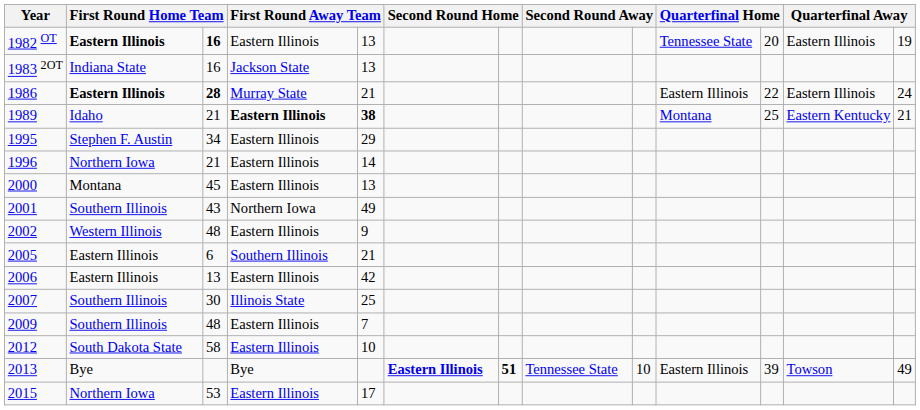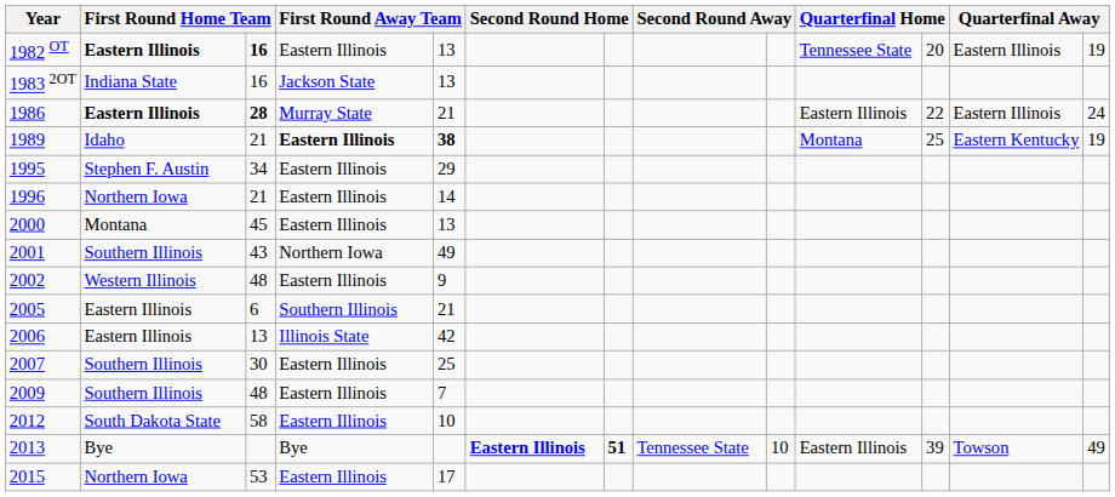 <table class="wikitable">
 <tr>
 <th>Year</th>
 <th colspan="2">First Round <a href='#'>Home Team</a></th>
 <th colspan="2">First Round <a href='#'>Away Team</a></th>
 <th colspan="2">Second Round Home</th>
 <th colspan="2">Second Round Away</th>
 <th colspan="2"><a href='#'>Quarterfinal</a> Home</th>
 <th colspan = "2">Quarterfinal Away</th>
 </tr>
 <tr>
 <td><a href='#'>1982</a> <sup><a href='#'>OT</a></sup></td>
 <td><strong>Eastern Illinois</strong></td>
 <td><strong>16</strong></td>
 <td>Eastern Illinois</td>
 <td>13</td>
 <td></td>
 <td></td>
 <td></td>
 <td></td>
 <td><a href='#'>Tennessee State</a></td>
 <td>20</td>
 <td>Eastern Illinois</td>
 <td>19</td>
 </tr>
 <tr>
 <td><a href='#'>1983</a> <sup>2OT</sup></td>
 <td><a href='#'>Indiana State</a></td>
 <td>16</td>
 <td><a href='#'>Jackson State</a></td>
 <td>13</td>
 <td></td>
 <td></td>
 <td></td>
 <td></td>
 <td></td>
 <td></td>
 <td></td>
 <td></td>
 </tr>
 <tr>
 <td><a href='#'>1986</a></td>
 <td><strong>Eastern Illinois</strong></td>
 <td><strong>28</strong></td>
 <td><a href='#'>Murray State</a></td>
 <td>21</td>
 <td></td>
 <td></td>
 <td></td>
 <td></td>
 <td>Eastern Illinois</td>
 <td>22</td>
 <td>Eastern Illinois</td>
 <td>24</td>
 </tr>
 <tr>
 <td><a href='#'>1989</a></td>
 <td><a href='#'>Idaho</a></td>
 <td>21</td>
 <td><strong>Eastern Illinois</strong></td>
 <td><strong>38</strong></td>
 <td></td>
 <td></td>
 <td></td>
 <td></td>
 <td><a href='#'>Montana</a></td>
 <td>25</td>
 <td><a href='#'>Eastern Kentucky</a></td>
-<td>21</td>
+<td>19</td>
 </tr>
 <tr>
 <td><a href='#'>1995</a></td>
 <td><a href='#'>Stephen F. Austin</a></td>
 <td>34</td>
 <td>Eastern Illinois</td>
 <td>29</td>
 <td></td>
 <td></td>
 <td></td>
 <td></td>
 <td></td>
 <td></td>
 <td></td>
 <td></td>
 </tr>
 <tr>
 <td><a href='#'>1996</a></td>
 <td><a href='#'>Northern Iowa</a></td>
 <td>21</td>
 <td>Eastern Illinois</td>
 <td>14</td>
 <td></td>
 <td></td>
 <td></td>
 <td></td>
 <td></td>
 <td></td>
 <td></td>
 <td></td>
 </tr>
 <tr>
 <td><a href='#'>2000</a></td>
 <td>Montana</td>
 <td>45</td>
 <td>Eastern Illinois</td>
 <td>13</td>
 <td></td>
 <td></td>
 <td></td>
 <td></td>
 <td></td>
 <td></td>
 <td></td>
 <td></td>
 </tr>
 <tr>
 <td><a href='#'>2001</a></td>
 <td><a href='#'>Southern Illinois</a></td>
 <td>43</td>
 <td>Northern Iowa</td>
 <td>49</td>
 <td></td>
 <td></td>
 <td></td>
 <td></td>
 <td></td>
 <td></td>
 <td></td>
 <td></td>
 </tr>
 <tr>
 <td><a href='#'>2002</a></td>
 <td><a href='#'>Western Illinois</a></td>
 <td>48</td>
 <td>Eastern Illinois</td>
 <td>9</td>
 <td></td>
 <td></td>
 <td></td>
 <td></td>
 <td></td>
 <td></td>
 <td></td>
 <td></td>
 </tr>
 <tr>
 <td><a href='#'>2005</a></td>
 <td>Eastern Illinois</td>
 <td>6</td>
 <td><a href='#'>Southern Illinois</a></td>
 <td>21</td>
 <td></td>
 <td></td>
 <td></td>
 <td></td>
 <td></td>
 <td></td>
 <td></td>
 <td></td>
 </tr>
 <tr>
 <td><a href='#'>2006</a></td>
 <td>Eastern Illinois</td>
 <td>13</td>
-<td>Eastern Illinois</td>
+<td><a href='#'>Illinois State</a></td>
 <td>42</td>
 <td></td>
 <td></td>
 <td></td>
 <td></td>
 <td></td>
 <td></td>
 <td></td>
 <td></td>
 </tr>
 <tr>
 <td><a href='#'>2007</a></td>
 <td><a href='#'>Southern Illinois</a></td>
 <td>30</td>
-<td><a href='#'>Illinois State</a></td>
+<td>Eastern Illinois</td>
 <td>25</td>
 <td></td>
 <td></td>
 <td></td>
 <td></td>
 <td></td>
 <td></td>
 <td></td>
 <td></td>
 </tr>
 <tr>
 <td><a href='#'>2009</a></td>
 <td><a href='#'>Southern Illinois</a></td>
 <td>48</td>
 <td>Eastern Illinois</td>
 <td>7</td>
 <td></td>
 <td></td>
 <td></td>
 <td></td>
 <td></td>
 <td></td>
 <td></td>
 <td></td>
 </tr>
 <tr>
 <td><a href='#'>2012</a></td>
 <td><a href='#'>South Dakota State</a></td>
 <td>58</td>
 <td><a href='#'>Eastern Illinois</a></td>
 <td>10</td>
 <td></td>
 <td></td>
 <td></td>
 <td></td>
 <td></td>
 <td></td>
 <td></td>
 <td></td>
 </tr>
 <tr>
 <td><a href='#'>2013</a></td>
 <td>Bye</td>
 <td></td>
 <td>Bye</td>
 <td></td>
 <td><a href='#'><strong>Eastern Illinois</strong></a></td>
 <td><strong>51</strong></td>
 <td><a href='#'>Tennessee State</a></td>
 <td>10</td>
 <td>Eastern Illinois</td>
 <td>39</td>
 <td><a href='#'>Towson</a></td>
 <td>49</td>
 </tr>
 <tr>
 <td><a href='#'>2015</a></td>
 <td><a href='#'>Northern Iowa</a></td>
 <td>53</td>
 <td><a href='#'>Eastern Illinois</a></td>
 <td>17</td>
 <td></td>
 <td></td>
 <td></td>
 <td></td>
 <td></td>
 <td></td>
 <td></td>
 <td></td>
 </tr>
 </table>
